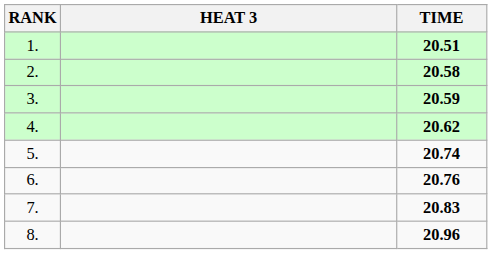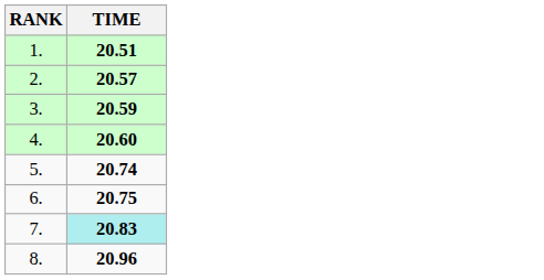 <table class="wikitable" style="border-collapse: collapse; font-size: 90%;">
 <tr>
 <th>RANK</th>
-<th style="width: 20em">HEAT 3</th>
 <th style="width: 5em">TIME</th>
 </tr>
 <tr style="background:#ccffcc;">
 <td align="center">1.</td>
-<td></td>
 <td align="center"><strong>20.51</strong></td>
 </tr>
 <tr style="background:#ccffcc;">
 <td align="center">2.</td>
-<td></td>
-<td align="center"><strong>20.58</strong></td>
+<td align="center"><strong>20.57</strong></td>
 </tr>
 <tr style="background:#ccffcc;">
 <td align="center">3.</td>
-<td></td>
 <td align="center"><strong>20.59</strong></td>
 </tr>
 <tr style="background:#ccffcc;">
 <td align="center">4.</td>
-<td></td>
-<td align="center"><strong>20.62</strong></td>
+<td align="center"><strong>20.60</strong></td>
 </tr>
 <tr>
 <td align="center">5.</td>
-<td></td>
 <td align="center"><strong>20.74</strong></td>
 </tr>
 <tr>
 <td align="center">6.</td>
-<td></td>
-<td align="center"><strong>20.76</strong></td>
+<td align="center"><strong>20.75</strong></td>
 </tr>
 <tr>
 <td align="center">7.</td>
-<td></td>
-<td align="center"><strong>20.83</strong></td>
+<td align="center" style="background: paleturquoise;"><strong>20.83</strong></td>
 </tr>
 <tr>
 <td align="center">8.</td>
-<td></td>
 <td align="center"><strong>20.96</strong></td>
 </tr>
 </table>
